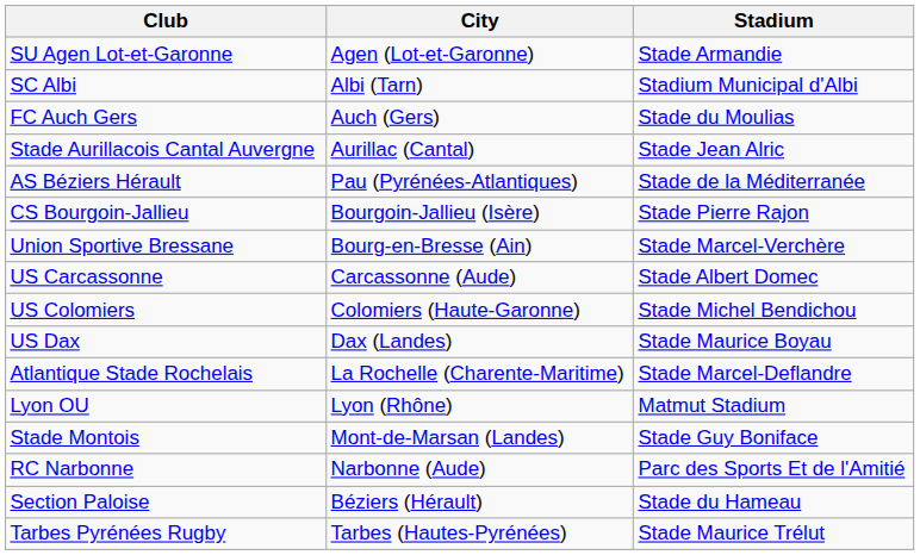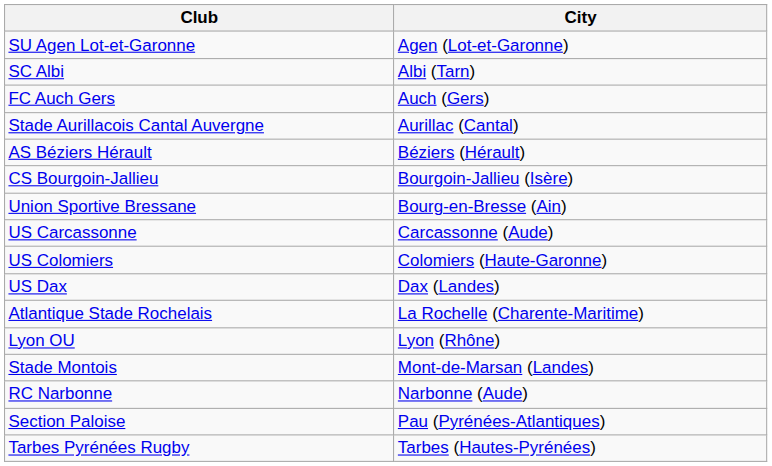 <table class="wikitable" width="57%">
 <tr>
 <th width="24%">Club</th>
 <th width="23%">City</th>
-<th width="21%">Stadium</th>
 </tr>
 <tr>
 <td><a href='#'>SU Agen Lot-et-Garonne</a></td>
 <td><a href='#'>Agen</a> (<a href='#'>Lot-et-Garonne</a>)</td>
-<td><a href='#'>Stade Armandie</a></td>
 </tr>
 <tr>
 <td><a href='#'>SC Albi</a></td>
 <td><a href='#'>Albi</a> (<a href='#'>Tarn</a>)</td>
-<td><a href='#'>Stadium Municipal d'Albi</a></td>
 </tr>
 <tr>
 <td><a href='#'>FC Auch Gers</a></td>
 <td><a href='#'>Auch</a> (<a href='#'>Gers</a>)</td>
-<td><a href='#'>Stade du Moulias</a></td>
 </tr>
 <tr>
 <td><a href='#'>Stade Aurillacois Cantal Auvergne</a></td>
 <td><a href='#'>Aurillac</a> (<a href='#'>Cantal</a>)</td>
-<td><a href='#'>Stade Jean Alric</a></td>
 </tr>
 <tr>
 <td><a href='#'>AS Béziers Hérault</a></td>
-<td><a href='#'>Pau</a> (<a href='#'>Pyrénées-Atlantiques</a>)</td>
-<td><a href='#'>Stade de la Méditerranée</a></td>
+<td><a href='#'>Béziers</a> (<a href='#'>Hérault</a>)</td>
 </tr>
 <tr>
 <td><a href='#'>CS Bourgoin-Jallieu</a></td>
 <td><a href='#'>Bourgoin-Jallieu</a> (<a href='#'>Isère</a>)</td>
-<td><a href='#'>Stade Pierre Rajon</a></td>
 </tr>
 <tr>
 <td><a href='#'>Union Sportive Bressane</a></td>
 <td><a href='#'>Bourg-en-Bresse</a> (<a href='#'>Ain</a>)</td>
-<td><a href='#'>Stade Marcel-Verchère</a></td>
 </tr>
 <tr>
 <td><a href='#'>US Carcassonne</a></td>
 <td><a href='#'>Carcassonne</a> (<a href='#'>Aude</a>)</td>
-<td><a href='#'>Stade Albert Domec</a></td>
 </tr>
 <tr>
 <td><a href='#'>US Colomiers</a></td>
 <td><a href='#'>Colomiers</a> (<a href='#'>Haute-Garonne</a>)</td>
-<td><a href='#'>Stade Michel Bendichou</a></td>
 </tr>
 <tr>
 <td><a href='#'>US Dax</a></td>
 <td><a href='#'>Dax</a> (<a href='#'>Landes</a>)</td>
-<td><a href='#'>Stade Maurice Boyau</a></td>
 </tr>
 <tr>
 <td><a href='#'>Atlantique Stade Rochelais</a></td>
 <td><a href='#'>La Rochelle</a> (<a href='#'>Charente-Maritime</a>)</td>
-<td><a href='#'>Stade Marcel-Deflandre</a></td>
 </tr>
 <tr>
 <td><a href='#'>Lyon OU</a></td>
 <td><a href='#'>Lyon</a> (<a href='#'>Rhône</a>)</td>
-<td><a href='#'>Matmut Stadium</a></td>
 </tr>
 <tr>
 <td><a href='#'>Stade Montois</a></td>
 <td><a href='#'>Mont-de-Marsan</a> (<a href='#'>Landes</a>)</td>
-<td><a href='#'>Stade Guy Boniface</a></td>
 </tr>
 <tr>
 <td><a href='#'>RC Narbonne</a></td>
 <td><a href='#'>Narbonne</a> (<a href='#'>Aude</a>)</td>
-<td><a href='#'>Parc des Sports Et de l'Amitié</a></td>
 </tr>
 <tr>
 <td><a href='#'>Section Paloise</a></td>
-<td><a href='#'>Béziers</a> (<a href='#'>Hérault</a>)</td>
-<td><a href='#'>Stade du Hameau</a></td>
+<td><a href='#'>Pau</a> (<a href='#'>Pyrénées-Atlantiques</a>)</td>
 </tr>
 <tr>
 <td><a href='#'>Tarbes Pyrénées Rugby</a></td>
 <td><a href='#'>Tarbes</a> (<a href='#'>Hautes-Pyrénées</a>)</td>
-<td><a href='#'>Stade Maurice Trélut</a></td>
 </tr>
 </table>
